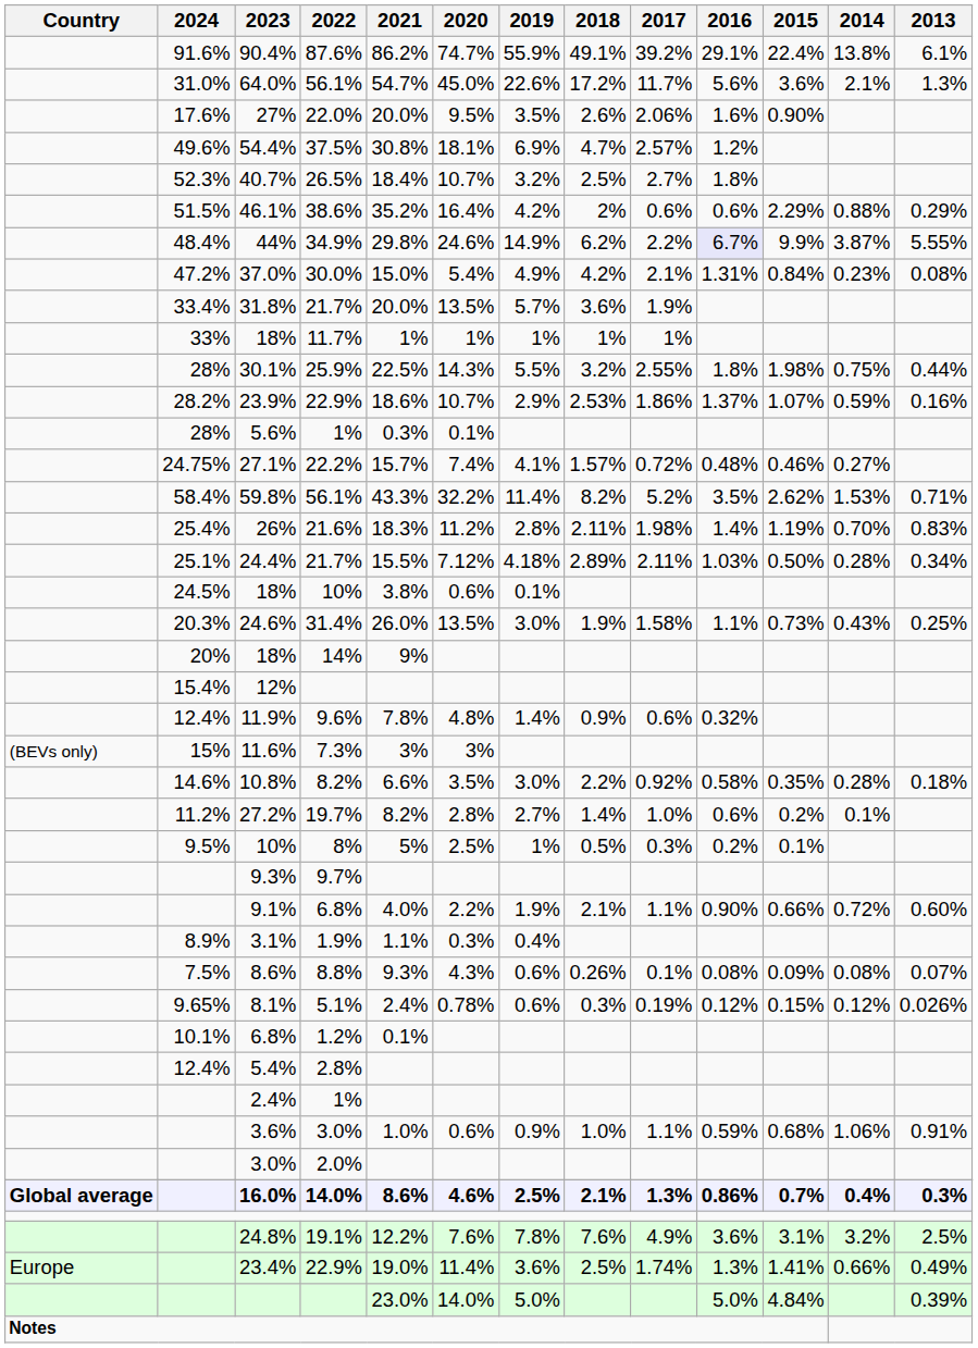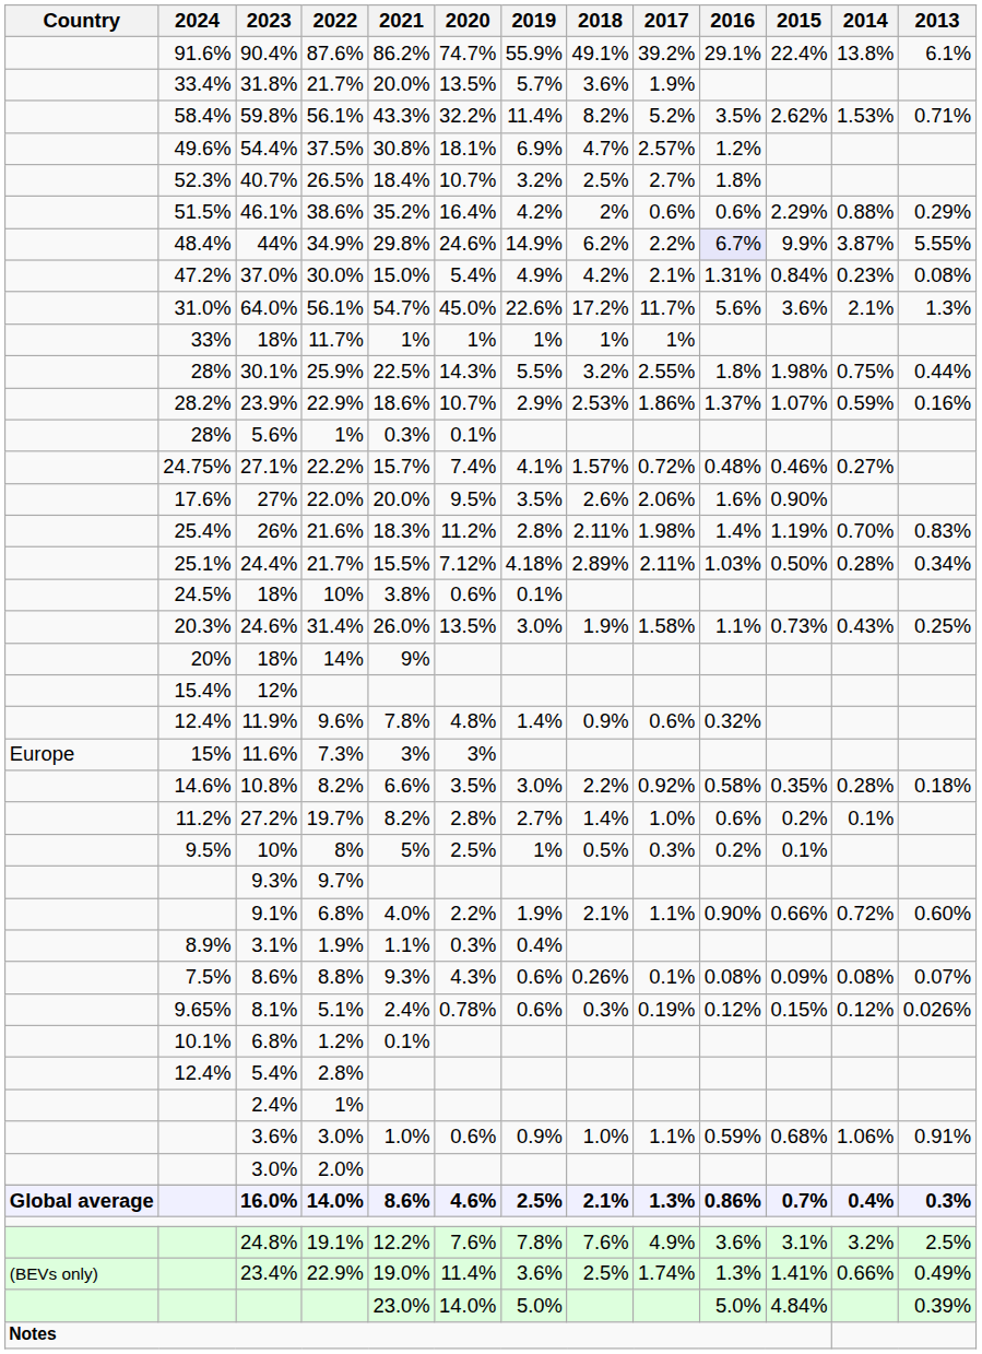 <table class="sortable wikitable" style="text-align:right;">
 <tr>
 <th>Country</th>
 <th data-sort-type="number">2024</th>
 <th data-sort-type="number">2023</th>
 <th data-sort-type="number">2022</th>
 <th data-sort-type="number">2021</th>
 <th data-sort-type="number">2020</th>
 <th data-sort-type="number">2019<br></th>
 <th data-sort-type="number">2018</th>
 <th data-sort-type="number">2017</th>
 <th data-sort-type="number">2016<br></th>
 <th data-sort-type="number">2015<br></th>
 <th data-sort-type="number">2014<br></th>
 <th data-sort-type="number">2013<br></th>
 </tr>
 <tr>
 <td align=left></td>
 <td>91.6%</td>
 <td>90.4%</td>
 <td>87.6%</td>
 <td>86.2%</td>
 <td>74.7%</td>
 <td>55.9%</td>
 <td>49.1%</td>
 <td>39.2%</td>
 <td>29.1%</td>
 <td>22.4%</td>
 <td>13.8%</td>
 <td>6.1%</td>
 </tr>
 <tr>
-<td align=left></td>
-<td>31.0%</td>
-<td>64.0%</td>
-<td>56.1%</td>
-<td>54.7%</td>
-<td>45.0%</td>
-<td>22.6%</td>
-<td>17.2%</td>
-<td>11.7%</td>
-<td>5.6%</td>
+<td style="text-align:left;"></td>
+<td>33.4%</td>
+<td>31.8%</td>
+<td>21.7%</td>
+<td>20.0%</td>
+<td>13.5%</td>
+<td>5.7%</td>
 <td>3.6%</td>
-<td>2.1%</td>
-<td>1.3%</td>
+<td>1.9%</td>
+<td></td>
+<td></td>
+<td></td>
+<td></td>
 </tr>
 <tr>
 <td style="text-align:left;"></td>
-<td>17.6%</td>
-<td>27%</td>
-<td>22.0%</td>
-<td>20.0%</td>
-<td>9.5%</td>
+<td>58.4%</td>
+<td>59.8%</td>
+<td>56.1%</td>
+<td>43.3%</td>
+<td>32.2%</td>
+<td>11.4%</td>
+<td>8.2%</td>
+<td>5.2%</td>
 <td>3.5%</td>
-<td>2.6%</td>
-<td>2.06%</td>
-<td>1.6%</td>
-<td>0.90%</td>
-<td></td>
-<td></td>
+<td>2.62%</td>
+<td>1.53%</td>
+<td>0.71%</td>
 </tr>
 <tr>
 <td style="text-align:left;"></td>
 <td>49.6%</td>
 <td>54.4%</td>
 <td>37.5%</td>
 <td>30.8%</td>
 <td>18.1%</td>
 <td>6.9%</td>
 <td>4.7%</td>
 <td>2.57%</td>
 <td>1.2%</td>
 <td></td>
 <td></td>
 <td></td>
 </tr>
 <tr>
 <td style="text-align:left;"></td>
 <td>52.3%</td>
 <td>40.7%</td>
 <td>26.5%</td>
 <td>18.4%</td>
 <td>10.7%</td>
 <td>3.2%</td>
 <td>2.5%</td>
 <td>2.7%</td>
 <td>1.8%</td>
 <td></td>
 <td></td>
 <td></td>
 </tr>
 <tr>
 <td style="text-align:left;"></td>
 <td>51.5%</td>
 <td>46.1%</td>
 <td>38.6%</td>
 <td>35.2%</td>
 <td>16.4%</td>
 <td>4.2%</td>
 <td>2%</td>
 <td>0.6%</td>
 <td>0.6%</td>
 <td>2.29%</td>
 <td>0.88%</td>
 <td>0.29%</td>
 </tr>
 <tr>
 <td align=left></td>
 <td>48.4%</td>
 <td>44%</td>
 <td>34.9%</td>
 <td>29.8%</td>
 <td>24.6%</td>
 <td>14.9%</td>
 <td>6.2%</td>
 <td>2.2%</td>
 <td style="background: lavender;">6.7%</td>
 <td>9.9%</td>
 <td>3.87%</td>
 <td>5.55%</td>
 </tr>
 <tr>
 <td style="text-align:left;"></td>
 <td>47.2%</td>
 <td>37.0%</td>
 <td>30.0%</td>
 <td>15.0%</td>
 <td>5.4%</td>
 <td>4.9%</td>
 <td>4.2%</td>
 <td>2.1%</td>
 <td>1.31%</td>
 <td>0.84%</td>
 <td>0.23%</td>
 <td>0.08%</td>
 </tr>
 <tr>
-<td style="text-align:left;"></td>
-<td>33.4%</td>
-<td>31.8%</td>
-<td>21.7%</td>
-<td>20.0%</td>
-<td>13.5%</td>
-<td>5.7%</td>
+<td align=left></td>
+<td>31.0%</td>
+<td>64.0%</td>
+<td>56.1%</td>
+<td>54.7%</td>
+<td>45.0%</td>
+<td>22.6%</td>
+<td>17.2%</td>
+<td>11.7%</td>
+<td>5.6%</td>
 <td>3.6%</td>
-<td>1.9%</td>
-<td></td>
-<td></td>
-<td></td>
-<td></td>
+<td>2.1%</td>
+<td>1.3%</td>
 </tr>
 <tr>
 <td style="text-align:left;"></td>
 <td>33%</td>
 <td>18%</td>
 <td>11.7%</td>
 <td>1%</td>
 <td>1%</td>
 <td>1%</td>
 <td>1%</td>
 <td>1%</td>
 <td></td>
 <td></td>
 <td></td>
 <td></td>
 </tr>
 <tr>
 <td style="text-align:left;"></td>
 <td>28%</td>
 <td>30.1%</td>
 <td>25.9%</td>
 <td>22.5%</td>
 <td>14.3%</td>
 <td>5.5%</td>
 <td>3.2%</td>
 <td>2.55%</td>
 <td>1.8%</td>
 <td>1.98%</td>
 <td>0.75%</td>
 <td>0.44%</td>
 </tr>
 <tr>
 <td style="text-align:left;"></td>
 <td>28.2%</td>
 <td>23.9%</td>
 <td>22.9%</td>
 <td>18.6%</td>
 <td>10.7%</td>
 <td>2.9%</td>
 <td>2.53%</td>
 <td>1.86%</td>
 <td>1.37%</td>
 <td>1.07%</td>
 <td>0.59%</td>
 <td>0.16%</td>
 </tr>
 <tr>
 <td style="text-align:left;"></td>
 <td>28%</td>
 <td>5.6%</td>
 <td>1%</td>
 <td>0.3%</td>
 <td>0.1%</td>
 <td></td>
 <td></td>
 <td></td>
 <td></td>
 <td></td>
 <td></td>
 <td></td>
 </tr>
 <tr>
 <td style="text-align:left;"></td>
 <td>24.75%</td>
 <td>27.1%</td>
 <td>22.2%</td>
 <td>15.7%</td>
 <td>7.4%</td>
 <td>4.1%</td>
 <td>1.57%</td>
 <td>0.72%</td>
 <td>0.48%</td>
 <td>0.46%</td>
 <td>0.27%</td>
 <td></td>
 </tr>
 <tr>
 <td style="text-align:left;"></td>
-<td>58.4%</td>
-<td>59.8%</td>
-<td>56.1%</td>
-<td>43.3%</td>
-<td>32.2%</td>
-<td>11.4%</td>
-<td>8.2%</td>
-<td>5.2%</td>
+<td>17.6%</td>
+<td>27%</td>
+<td>22.0%</td>
+<td>20.0%</td>
+<td>9.5%</td>
 <td>3.5%</td>
-<td>2.62%</td>
-<td>1.53%</td>
-<td>0.71%</td>
+<td>2.6%</td>
+<td>2.06%</td>
+<td>1.6%</td>
+<td>0.90%</td>
+<td></td>
+<td></td>
 </tr>
 <tr>
 <td style="text-align:left;"></td>
 <td>25.4%</td>
 <td>26%</td>
 <td>21.6%</td>
 <td>18.3%</td>
 <td>11.2%</td>
 <td>2.8%</td>
 <td>2.11%</td>
 <td>1.98%</td>
 <td>1.4%</td>
 <td>1.19%</td>
 <td>0.70%</td>
 <td>0.83%</td>
 </tr>
 <tr>
 <td style="text-align:left;"></td>
 <td>25.1%</td>
 <td>24.4%</td>
 <td>21.7%</td>
 <td>15.5%</td>
 <td>7.12%</td>
 <td>4.18%</td>
 <td>2.89%</td>
 <td>2.11%</td>
 <td>1.03%</td>
 <td>0.50%</td>
 <td>0.28%</td>
 <td>0.34%</td>
 </tr>
 <tr>
 <td style="text-align:left;"></td>
 <td>24.5%</td>
 <td>18%</td>
 <td>10%</td>
 <td>3.8%</td>
 <td>0.6%</td>
 <td>0.1%</td>
 <td></td>
 <td></td>
 <td></td>
 <td></td>
 <td></td>
 <td></td>
 </tr>
 <tr>
 <td style="text-align:left;"></td>
 <td>20.3%</td>
 <td>24.6%</td>
 <td>31.4%</td>
 <td>26.0%</td>
 <td>13.5%</td>
 <td>3.0%</td>
 <td>1.9%</td>
 <td>1.58%</td>
 <td>1.1%</td>
 <td>0.73%</td>
 <td>0.43%</td>
 <td>0.25%</td>
 </tr>
 <tr>
 <td style="text-align:left;"></td>
 <td>20%</td>
 <td>18%</td>
 <td>14%</td>
 <td>9%</td>
 <td></td>
 <td></td>
 <td></td>
 <td></td>
 <td></td>
 <td></td>
 <td></td>
 <td></td>
 </tr>
 <tr>
 <td style="text-align:left;"></td>
 <td>15.4%</td>
 <td>12%</td>
 <td></td>
 <td></td>
 <td></td>
 <td></td>
 <td></td>
 <td></td>
 <td></td>
 <td></td>
 <td></td>
 <td></td>
 </tr>
 <tr>
 <td style="text-align:left;"></td>
 <td>12.4%</td>
 <td>11.9%</td>
 <td>9.6%</td>
 <td>7.8%</td>
 <td>4.8%</td>
 <td>1.4%</td>
 <td>0.9%</td>
 <td>0.6%</td>
 <td>0.32%</td>
 <td></td>
 <td></td>
 <td></td>
 </tr>
 <tr>
-<td style="text-align:left;"> <small>(BEVs only)</small></td>
+<td style="text-align:left;">Europe</td>
 <td>15%</td>
 <td>11.6%</td>
 <td>7.3%</td>
 <td>3%</td>
 <td>3%</td>
 <td></td>
 <td></td>
 <td></td>
 <td></td>
 <td></td>
 <td></td>
 <td></td>
 </tr>
 <tr>
 <td style="text-align:left;"></td>
 <td>14.6%</td>
 <td>10.8%</td>
 <td>8.2%</td>
 <td>6.6%</td>
 <td>3.5%</td>
 <td>3.0%</td>
 <td>2.2%</td>
 <td>0.92%</td>
 <td>0.58%</td>
 <td>0.35%</td>
 <td>0.28%</td>
 <td>0.18%</td>
 </tr>
 <tr>
 <td style="text-align:left;"></td>
 <td>11.2%</td>
 <td>27.2%</td>
 <td>19.7%</td>
 <td>8.2%</td>
 <td>2.8%</td>
 <td>2.7%</td>
 <td>1.4%</td>
 <td>1.0%</td>
 <td>0.6%</td>
 <td>0.2%</td>
 <td>0.1%</td>
 <td></td>
 </tr>
 <tr>
 <td style="text-align:left;"></td>
 <td>9.5%</td>
 <td>10%</td>
 <td>8%</td>
 <td>5%</td>
 <td>2.5%</td>
 <td>1%</td>
 <td>0.5%</td>
 <td>0.3%</td>
 <td>0.2%</td>
 <td>0.1%</td>
 <td></td>
 <td></td>
 </tr>
 <tr>
 <td style="text-align:left;"></td>
 <td></td>
 <td>9.3%</td>
 <td>9.7%</td>
 <td></td>
 <td></td>
 <td></td>
 <td></td>
 <td></td>
 <td></td>
 <td></td>
 <td></td>
 <td></td>
 </tr>
 <tr>
 <td style="text-align:left;"></td>
 <td></td>
 <td>9.1%</td>
 <td>6.8%</td>
 <td>4.0%</td>
 <td>2.2%</td>
 <td>1.9%</td>
 <td>2.1%</td>
 <td>1.1%</td>
 <td>0.90%</td>
 <td>0.66%</td>
 <td>0.72%</td>
 <td>0.60%</td>
 </tr>
 <tr>
 <td style="text-align:left;"></td>
 <td>8.9%</td>
 <td>3.1%</td>
 <td>1.9%</td>
 <td>1.1%</td>
 <td>0.3%</td>
 <td>0.4%</td>
 <td></td>
 <td></td>
 <td></td>
 <td></td>
 <td></td>
 <td></td>
 </tr>
 <tr>
 <td style="text-align:left;"></td>
 <td>7.5%</td>
 <td>8.6%</td>
 <td>8.8%</td>
 <td>9.3%</td>
 <td>4.3%</td>
 <td>0.6%</td>
 <td>0.26%</td>
 <td>0.1%</td>
 <td>0.08%</td>
 <td>0.09%</td>
 <td>0.08%</td>
 <td>0.07%</td>
 </tr>
 <tr>
 <td style="text-align:left;"></td>
 <td>9.65%</td>
 <td>8.1%</td>
 <td>5.1%</td>
 <td>2.4%</td>
 <td>0.78%</td>
 <td>0.6%</td>
 <td>0.3%</td>
 <td>0.19%</td>
 <td>0.12%</td>
 <td>0.15%</td>
 <td>0.12%</td>
 <td>0.026%</td>
 </tr>
 <tr>
 <td style="text-align:left;"></td>
 <td>10.1%</td>
 <td>6.8%</td>
 <td>1.2%</td>
 <td>0.1%</td>
 <td></td>
 <td></td>
 <td></td>
 <td></td>
 <td></td>
 <td></td>
 <td></td>
 <td></td>
 </tr>
 <tr>
 <td style="text-align:left;"></td>
 <td>12.4%</td>
 <td>5.4%</td>
 <td>2.8%</td>
 <td></td>
 <td></td>
 <td></td>
 <td></td>
 <td></td>
 <td></td>
 <td></td>
 <td></td>
 <td></td>
 </tr>
 <tr>
 <td style="text-align:left;"></td>
 <td></td>
 <td>2.4%</td>
 <td>1%</td>
 <td></td>
 <td></td>
 <td></td>
 <td></td>
 <td></td>
 <td></td>
 <td></td>
 <td></td>
 <td></td>
 </tr>
 <tr>
 <td style="text-align:left;"></td>
 <td></td>
 <td>3.6%</td>
 <td>3.0%</td>
 <td>1.0%</td>
 <td>0.6%</td>
 <td>0.9%</td>
 <td>1.0%</td>
 <td>1.1%</td>
 <td>0.59%</td>
 <td>0.68%</td>
 <td>1.06%</td>
 <td>0.91%</td>
 </tr>
 <tr>
 <td style="text-align:left;"></td>
 <td></td>
 <td>3.0%</td>
 <td>2.0%</td>
 <td></td>
 <td></td>
 <td></td>
 <td></td>
 <td></td>
 <td></td>
 <td></td>
 <td></td>
 <td></td>
 </tr>
 <tr>
 </tr>
 <tr style="background:#f0f0ff;font-weight:bold;">
 <td style="text-align:left;">Global average</td>
 <td></td>
 <td>16.0%</td>
 <td>14.0%</td>
 <td>8.6%</td>
 <td>4.6%</td>
 <td>2.5%</td>
 <td>2.1%</td>
 <td>1.3%</td>
 <td>0.86%</td>
 <td>0.7%</td>
 <td>0.4%</td>
 <td>0.3%</td>
 </tr>
 <tr class="sortbottom">
 <td colspan="9"></td>
 </tr>
 <tr style="background:#dfd;">
 <td style="text-align:left;"></td>
 <td></td>
 <td>24.8%</td>
 <td>19.1%</td>
 <td>12.2%</td>
 <td>7.6%</td>
 <td>7.8%</td>
 <td>7.6%</td>
 <td>4.9%</td>
 <td>3.6%</td>
 <td>3.1%</td>
 <td>3.2%</td>
 <td>2.5%</td>
 </tr>
 <tr style="background:#dfd;">
-<td style="text-align:left;">Europe</td>
+<td style="text-align:left;"> <small>(BEVs only)</small></td>
 <td></td>
 <td>23.4%</td>
 <td>22.9%</td>
 <td>19.0%</td>
 <td>11.4%</td>
 <td>3.6%</td>
 <td>2.5%</td>
 <td>1.74%</td>
 <td>1.3%</td>
 <td>1.41%</td>
 <td>0.66%</td>
 <td>0.49%</td>
 </tr>
 <tr style="background:#dfd;">
 <td style="text-align:left;"></td>
 <td></td>
 <td></td>
 <td></td>
 <td>23.0%</td>
 <td>14.0%</td>
 <td>5.0%</td>
 <td></td>
 <td></td>
 <td>5.0%</td>
 <td>4.84%</td>
 <td></td>
 <td>0.39%</td>
 </tr>
 <tr class="sortbottom">
 <td colspan="11" style="font-size: 0.85em;text-align:left"><strong>Notes</strong> <br></td>
 </tr>
 </table>
